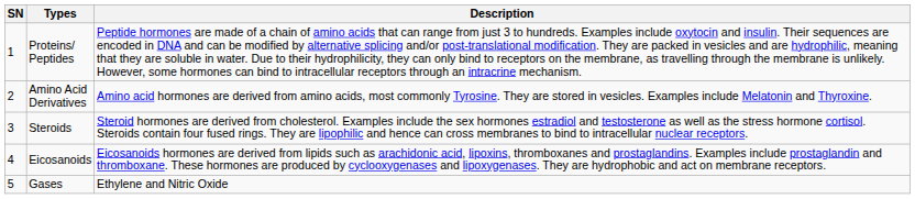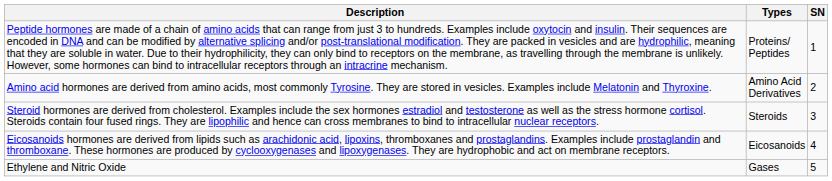 <table class="wikitable">
 <tr>
+<th>Description</th>
+<th>Types</th>
 <th>SN</th>
-<th>Types</th>
-<th>Description</th>
 </tr>
 <tr>
+<td><a href='#'>Peptide hormones</a> are made of a chain of <a href='#'>amino acids</a> that can range from just 3 to hundreds. Examples include <a href='#'>oxytocin</a> and <a href='#'>insulin</a>. Their sequences are encoded in <a href='#'>DNA</a> and can be modified by <a href='#'>alternative splicing</a> and/or <a href='#'>post-translational modification</a>. They are packed in vesicles and are <a href='#'>hydrophilic</a>, meaning that they are soluble in water. Due to their hydrophilicity, they can only bind to receptors on the membrane, as travelling through the membrane is unlikely. However, some hormones can bind to intracellular receptors through an <a href='#'>intracrine</a> mechanism.</td>
+<td>Proteins/<br>Peptides</td>
 <td>1</td>
-<td>Proteins/<br>Peptides</td>
-<td><a href='#'>Peptide hormones</a> are made of a chain of <a href='#'>amino acids</a> that can range from just 3 to hundreds. Examples include <a href='#'>oxytocin</a> and <a href='#'>insulin</a>. Their sequences are encoded in <a href='#'>DNA</a> and can be modified by <a href='#'>alternative splicing</a> and/or <a href='#'>post-translational modification</a>. They are packed in vesicles and are <a href='#'>hydrophilic</a>, meaning that they are soluble in water. Due to their hydrophilicity, they can only bind to receptors on the membrane, as travelling through the membrane is unlikely. However, some hormones can bind to intracellular receptors through an <a href='#'>intracrine</a> mechanism.</td>
 </tr>
 <tr>
+<td><a href='#'>Amino acid</a> hormones are derived from amino acids, most commonly <a href='#'>Tyrosine</a>.  They are stored in vesicles. Examples include <a href='#'>Melatonin</a> and <a href='#'>Thyroxine</a>.</td>
+<td>Amino Acid<br>Derivatives</td>
 <td>2</td>
-<td>Amino Acid<br>Derivatives</td>
-<td><a href='#'>Amino acid</a> hormones are derived from amino acids, most commonly <a href='#'>Tyrosine</a>.  They are stored in vesicles. Examples include <a href='#'>Melatonin</a> and <a href='#'>Thyroxine</a>.</td>
 </tr>
 <tr>
+<td><a href='#'>Steroid</a> hormones are derived from cholesterol. Examples include the sex hormones <a href='#'>estradiol</a> and <a href='#'>testosterone</a> as well as the stress hormone <a href='#'>cortisol</a>. Steroids contain four fused rings. They are <a href='#'>lipophilic</a> and hence can cross membranes to bind to intracellular <a href='#'>nuclear receptors</a>.</td>
+<td>Steroids</td>
 <td>3</td>
-<td>Steroids</td>
-<td><a href='#'>Steroid</a> hormones are derived from cholesterol. Examples include the sex hormones <a href='#'>estradiol</a> and <a href='#'>testosterone</a> as well as the stress hormone <a href='#'>cortisol</a>. Steroids contain four fused rings. They are <a href='#'>lipophilic</a> and hence can cross membranes to bind to intracellular <a href='#'>nuclear receptors</a>.</td>
 </tr>
 <tr>
+<td><a href='#'>Eicosanoids</a> hormones are derived from lipids such as <a href='#'>arachidonic acid</a>, <a href='#'>lipoxins</a>, thromboxanes and <a href='#'>prostaglandins</a>. Examples include <a href='#'>prostaglandin</a> and <a href='#'>thromboxane</a>. These hormones are produced by <a href='#'>cyclooxygenases</a> and <a href='#'>lipoxygenases</a>. They are hydrophobic and act on membrane receptors.</td>
+<td>Eicosanoids</td>
 <td>4</td>
-<td>Eicosanoids</td>
-<td><a href='#'>Eicosanoids</a> hormones are derived from lipids such as <a href='#'>arachidonic acid</a>, <a href='#'>lipoxins</a>, thromboxanes and <a href='#'>prostaglandins</a>. Examples include <a href='#'>prostaglandin</a> and <a href='#'>thromboxane</a>. These hormones are produced by <a href='#'>cyclooxygenases</a> and <a href='#'>lipoxygenases</a>. They are hydrophobic and act on membrane receptors.</td>
 </tr>
 <tr>
+<td>Ethylene and Nitric Oxide</td>
+<td>Gases</td>
 <td>5</td>
-<td>Gases</td>
-<td>Ethylene and Nitric Oxide</td>
 </tr>
 </table>
